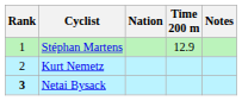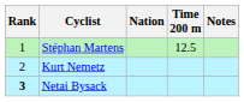 <table class="wikitable sortable" style="text-align:center">
 <tr>
 <th>Rank</th>
 <th>Cyclist</th>
 <th>Nation</th>
 <th>Time<br>200 m</th>
 <th>Notes</th>
 </tr>
 <tr bgcolor=bbf3bb>
 <td>1</td>
 <td align=left><a href='#'>Stéphan Martens</a></td>
 <td align=left></td>
-<td>12.9</td>
+<td>12.5</td>
 <td></td>
 </tr>
 <tr bgcolor=bbf3ff>
 <td>2</td>
 <td align=left><a href='#'>Kurt Nemetz</a></td>
 <td align=left></td>
 <td></td>
 <td></td>
 </tr>
 <tr bgcolor=bbf3ff>
 <td><strong>3</strong></td>
 <td align=left><a href='#'>Netai Bysack</a></td>
 <td align=left></td>
 <td></td>
 <td></td>
 </tr>
 </table>
